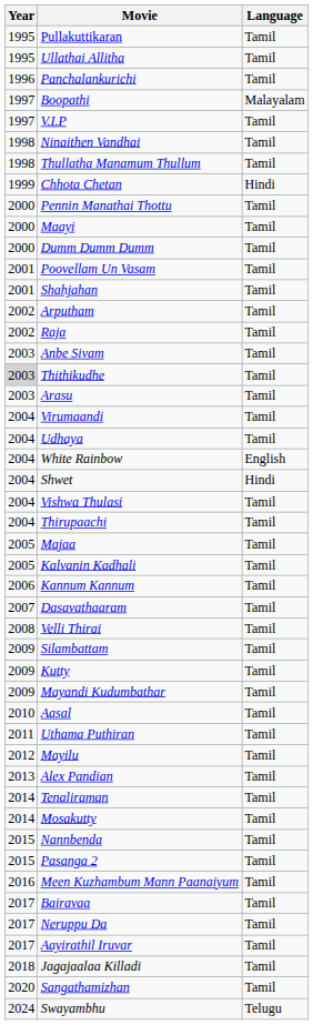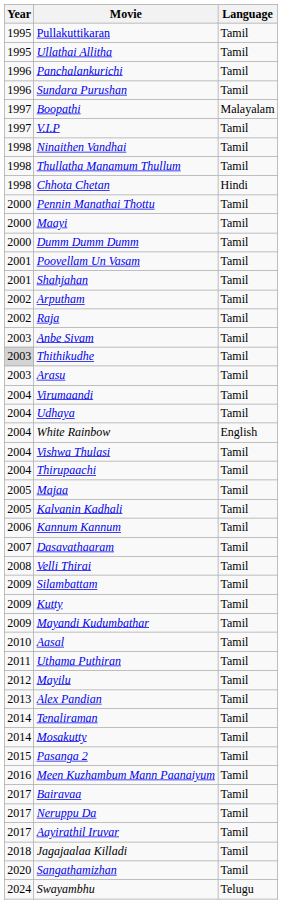 <table class="wikitable">
 <tr>
 <th>Year</th>
 <th>Movie</th>
 <th>Language</th>
 </tr>
 <tr>
 <td>1995</td>
 <td><a href='#'>Pullakuttikaran</a></td>
 <td>Tamil</td>
 </tr>
 <tr>
 <td>1995</td>
 <td><em><a href='#'>Ullathai Allitha</a></em></td>
 <td>Tamil</td>
 </tr>
 <tr>
 <td>1996</td>
 <td><em><a href='#'>Panchalankurichi</a></em></td>
+<td>Tamil</td>
+</tr>
+<tr>
+<td>1996</td>
+<td><em><a href='#'>Sundara Purushan</a></em></td>
 <td>Tamil</td>
 </tr>
 <tr>
 <td>1997</td>
 <td><em><a href='#'>Boopathi</a></em></td>
 <td>Malayalam</td>
 </tr>
 <tr>
 <td>1997</td>
 <td><em><a href='#'>V.I.P</a></em></td>
 <td>Tamil</td>
 </tr>
 <tr>
 <td>1998</td>
 <td><em><a href='#'>Ninaithen Vandhai</a></em></td>
 <td>Tamil</td>
 </tr>
 <tr>
 <td>1998</td>
 <td><em><a href='#'>Thullatha Manamum Thullum</a></em></td>
 <td>Tamil</td>
 </tr>
 <tr>
-<td>1999</td>
+<td>1998</td>
 <td><em><a href='#'>Chhota Chetan</a></em></td>
 <td>Hindi</td>
 </tr>
 <tr>
 <td>2000</td>
 <td><em><a href='#'>Pennin Manathai Thottu</a></em></td>
 <td>Tamil</td>
 </tr>
 <tr>
 <td>2000</td>
 <td><em><a href='#'>Maayi</a></em></td>
 <td>Tamil</td>
 </tr>
 <tr>
 <td>2000</td>
 <td><em><a href='#'>Dumm Dumm Dumm</a></em></td>
 <td>Tamil</td>
 </tr>
 <tr>
 <td>2001</td>
 <td><em><a href='#'>Poovellam Un Vasam</a></em></td>
 <td>Tamil</td>
 </tr>
 <tr>
 <td>2001</td>
 <td><em><a href='#'>Shahjahan</a></em></td>
 <td>Tamil</td>
 </tr>
 <tr>
 <td>2002</td>
 <td><em><a href='#'>Arputham</a></em></td>
 <td>Tamil</td>
 </tr>
 <tr>
 <td>2002</td>
 <td><em><a href='#'>Raja</a></em></td>
 <td>Tamil</td>
 </tr>
 <tr>
 <td>2003</td>
 <td><em><a href='#'>Anbe Sivam</a></em></td>
 <td>Tamil</td>
 </tr>
 <tr>
 <td style="background: lightgrey;">2003</td>
 <td><em><a href='#'>Thithikudhe</a></em></td>
 <td>Tamil</td>
 </tr>
 <tr>
 <td>2003</td>
 <td><em><a href='#'>Arasu</a></em></td>
 <td>Tamil</td>
 </tr>
 <tr>
 <td>2004</td>
 <td><em><a href='#'>Virumaandi</a></em></td>
 <td>Tamil</td>
 </tr>
 <tr>
 <td>2004</td>
 <td><em><a href='#'>Udhaya</a></em></td>
 <td>Tamil</td>
 </tr>
 <tr>
 <td>2004</td>
 <td><em>White Rainbow</em></td>
 <td>English</td>
-</tr>
-<tr>
-<td>2004</td>
-<td><em>Shwet</em></td>
-<td>Hindi</td>
 </tr>
 <tr>
 <td>2004</td>
 <td><em><a href='#'>Vishwa Thulasi</a></em></td>
 <td>Tamil</td>
 </tr>
 <tr>
 <td>2004</td>
 <td><em><a href='#'>Thirupaachi</a></em></td>
 <td>Tamil</td>
 </tr>
 <tr>
 <td>2005</td>
 <td><em><a href='#'>Majaa</a></em></td>
 <td>Tamil</td>
 </tr>
 <tr>
 <td>2005</td>
 <td><em><a href='#'>Kalvanin Kadhali</a></em></td>
 <td>Tamil</td>
 </tr>
 <tr>
 <td>2006</td>
 <td><em><a href='#'>Kannum Kannum</a></em></td>
 <td>Tamil</td>
 </tr>
 <tr>
 <td>2007</td>
 <td><em><a href='#'>Dasavathaaram</a></em></td>
 <td>Tamil</td>
 </tr>
 <tr>
 <td>2008</td>
 <td><em><a href='#'>Velli Thirai</a></em></td>
 <td>Tamil</td>
 </tr>
 <tr>
 <td>2009</td>
 <td><em><a href='#'>Silambattam</a></em></td>
 <td>Tamil</td>
 </tr>
 <tr>
 <td>2009</td>
 <td><em><a href='#'>Kutty</a></em></td>
 <td>Tamil</td>
 </tr>
 <tr>
 <td>2009</td>
 <td><em><a href='#'>Mayandi Kudumbathar</a></em></td>
 <td>Tamil</td>
 </tr>
 <tr>
 <td>2010</td>
 <td><em><a href='#'>Aasal</a></em></td>
 <td>Tamil</td>
 </tr>
 <tr>
 <td>2011</td>
 <td><em><a href='#'>Uthama Puthiran</a></em></td>
 <td>Tamil</td>
 </tr>
 <tr>
 <td>2012</td>
 <td><em><a href='#'>Mayilu</a></em></td>
 <td>Tamil</td>
 </tr>
 <tr>
 <td>2013</td>
 <td><em><a href='#'>Alex Pandian</a></em></td>
 <td>Tamil</td>
 </tr>
 <tr>
 <td>2014</td>
 <td><em><a href='#'>Tenaliraman</a></em></td>
 <td>Tamil</td>
 </tr>
 <tr>
 <td>2014</td>
 <td><em><a href='#'>Mosakutty</a></em></td>
 <td>Tamil</td>
 </tr>
 <tr>
 <td>2015</td>
-<td><em><a href='#'>Nannbenda</a></em></td>
-<td>Tamil</td>
-</tr>
-<tr>
-<td>2015</td>
 <td><em><a href='#'>Pasanga 2</a></em></td>
 <td>Tamil</td>
 </tr>
 <tr>
 <td>2016</td>
 <td><em><a href='#'>Meen Kuzhambum Mann Paanaiyum</a></em></td>
 <td>Tamil</td>
 </tr>
 <tr>
 <td>2017</td>
 <td><em><a href='#'>Bairavaa</a></em></td>
 <td>Tamil</td>
 </tr>
 <tr>
 <td>2017</td>
 <td><em><a href='#'>Neruppu Da</a></em></td>
 <td>Tamil</td>
 </tr>
 <tr>
 <td>2017</td>
 <td><em><a href='#'>Aayirathil Iruvar</a></em></td>
 <td>Tamil</td>
 </tr>
 <tr>
 <td>2018</td>
 <td><em>Jagajaalaa Killadi</em></td>
 <td>Tamil</td>
 </tr>
 <tr>
 <td>2020</td>
 <td><em><a href='#'>Sangathamizhan</a></em></td>
 <td>Tamil</td>
 </tr>
 <tr>
 <td>2024</td>
 <td><em>Swayambhu</em></td>
 <td>Telugu</td>
 </tr>
 </table>
